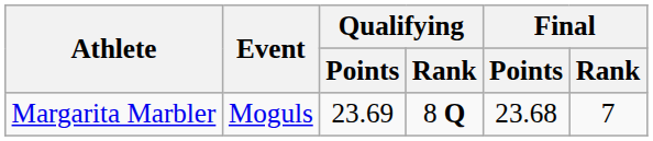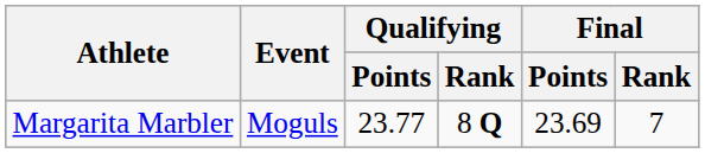 <table class="wikitable">
 <tr>
 <th rowspan="2">Athlete</th>
 <th rowspan="2">Event</th>
 <th colspan="2">Qualifying</th>
 <th colspan="2">Final</th>
 </tr>
 <tr>
 <th>Points</th>
 <th>Rank</th>
 <th>Points</th>
 <th>Rank</th>
 </tr>
 <tr>
 <td><a href='#'>Margarita Marbler</a></td>
 <td><a href='#'>Moguls</a></td>
+<td align="center">23.77</td>
+<td align="center">8 <strong>Q</strong></td>
 <td align="center">23.69</td>
-<td align="center">8 <strong>Q</strong></td>
-<td align="center">23.68</td>
 <td align="center">7</td>
 </tr>
 </table>
